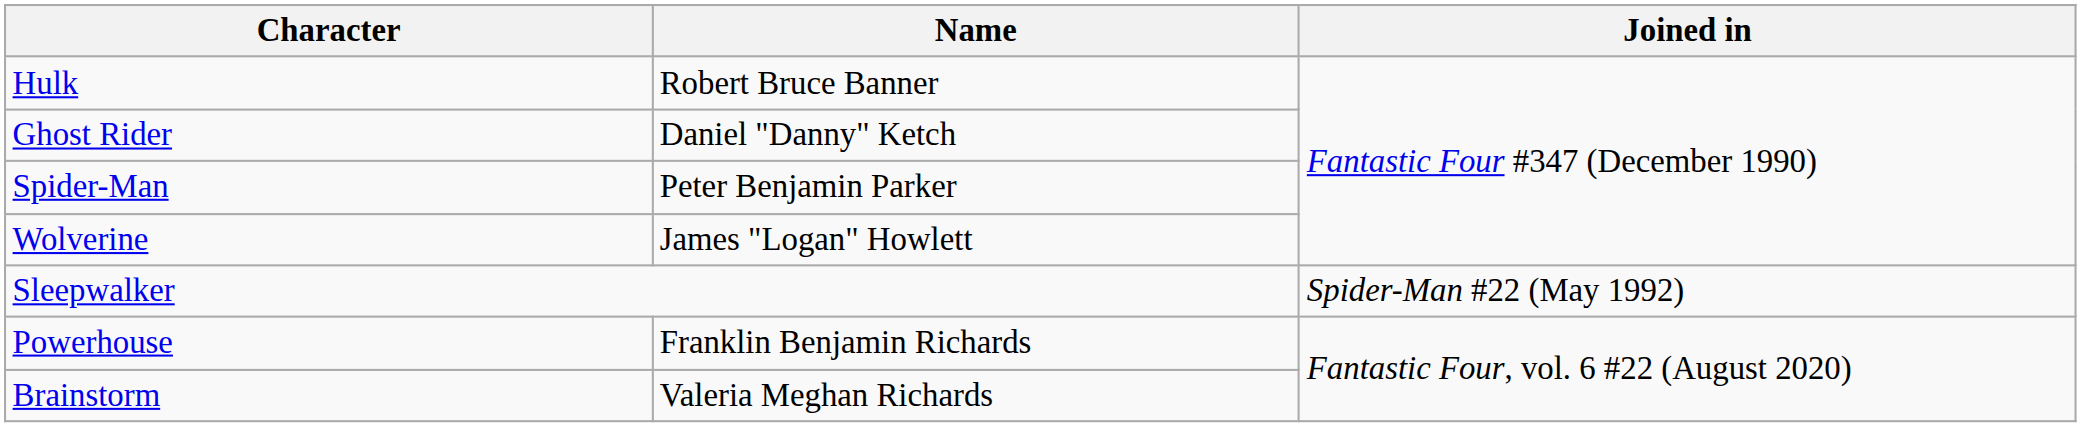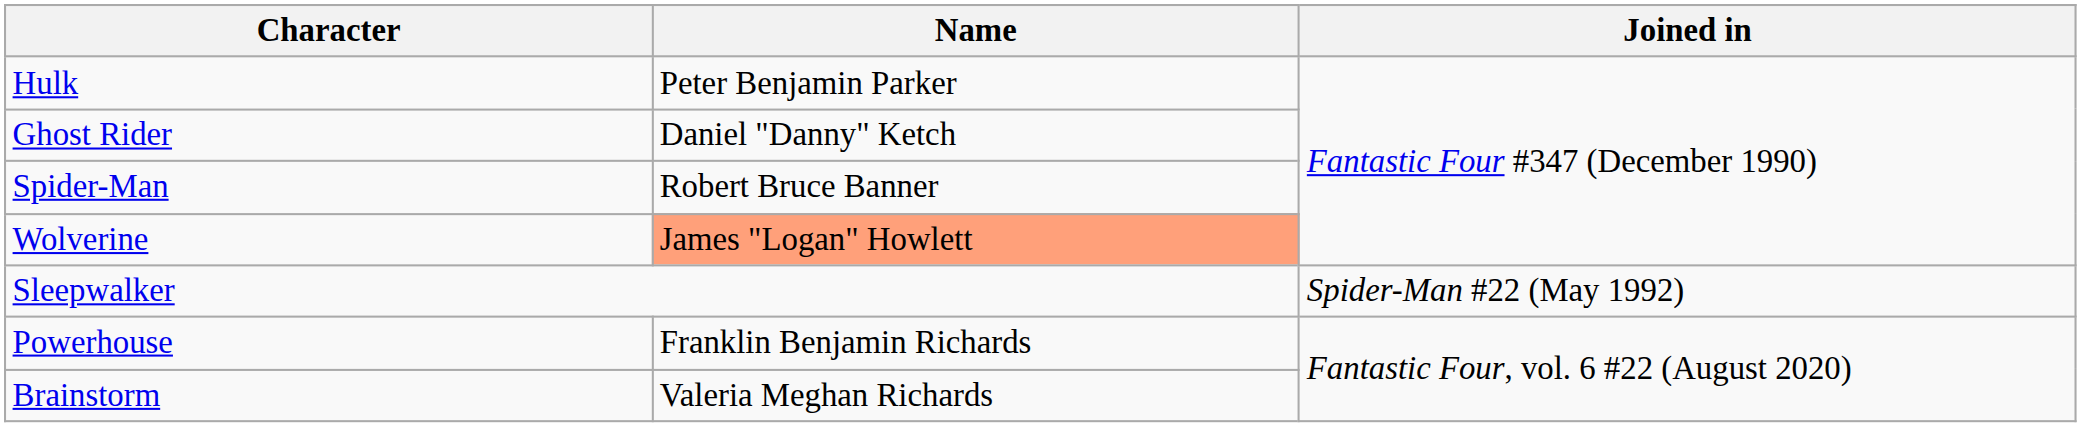 <table class="wikitable sortable" style="width:80%;">
 <tr>
 <th style="width:25%;">Character</th>
 <th style="width:25%;">Name</th>
 <th style="width:30%;">Joined in</th>
 </tr>
 <tr>
 <td><a href='#'>Hulk</a></td>
-<td>Robert Bruce Banner</td>
+<td>Peter Benjamin Parker</td>
 <td rowspan=4><em><a href='#'>Fantastic Four</a></em> #347 (December 1990)</td>
 </tr>
 <tr>
 <td><a href='#'>Ghost Rider</a></td>
 <td>Daniel "Danny" Ketch</td>
 </tr>
 <tr>
 <td><a href='#'>Spider-Man</a></td>
-<td>Peter Benjamin Parker</td>
+<td>Robert Bruce Banner</td>
 </tr>
 <tr>
 <td><a href='#'>Wolverine</a></td>
-<td>James "Logan" Howlett</td>
+<td style="background: lightsalmon;">James "Logan" Howlett</td>
 </tr>
 <tr>
 <td colspan=2><a href='#'>Sleepwalker</a></td>
 <td><em>Spider-Man</em> #22 (May 1992)</td>
 </tr>
 <tr>
 <td><a href='#'> Powerhouse</a></td>
 <td>Franklin Benjamin Richards</td>
 <td rowspan=2><em>Fantastic Four</em>, vol. 6 #22 (August 2020)</td>
 </tr>
 <tr>
 <td><a href='#'> Brainstorm</a></td>
 <td>Valeria Meghan Richards</td>
 </tr>
 </table>
